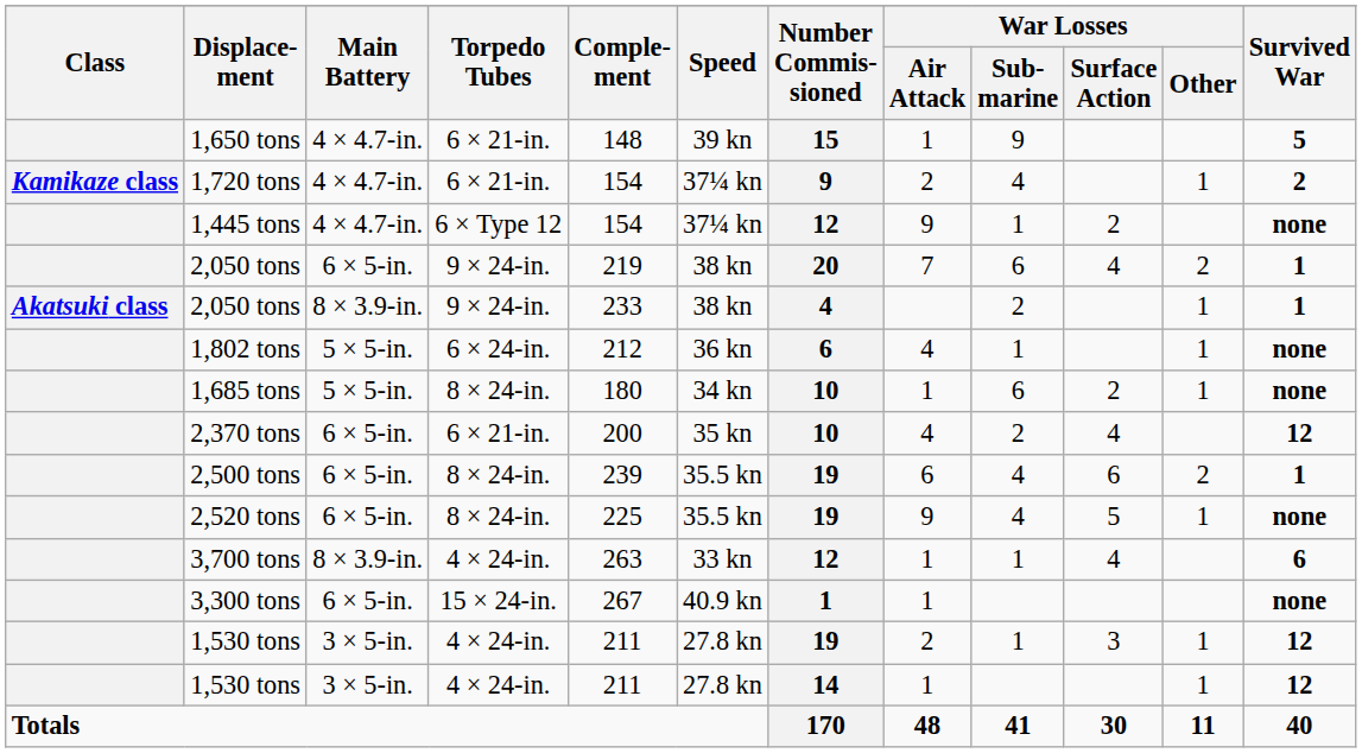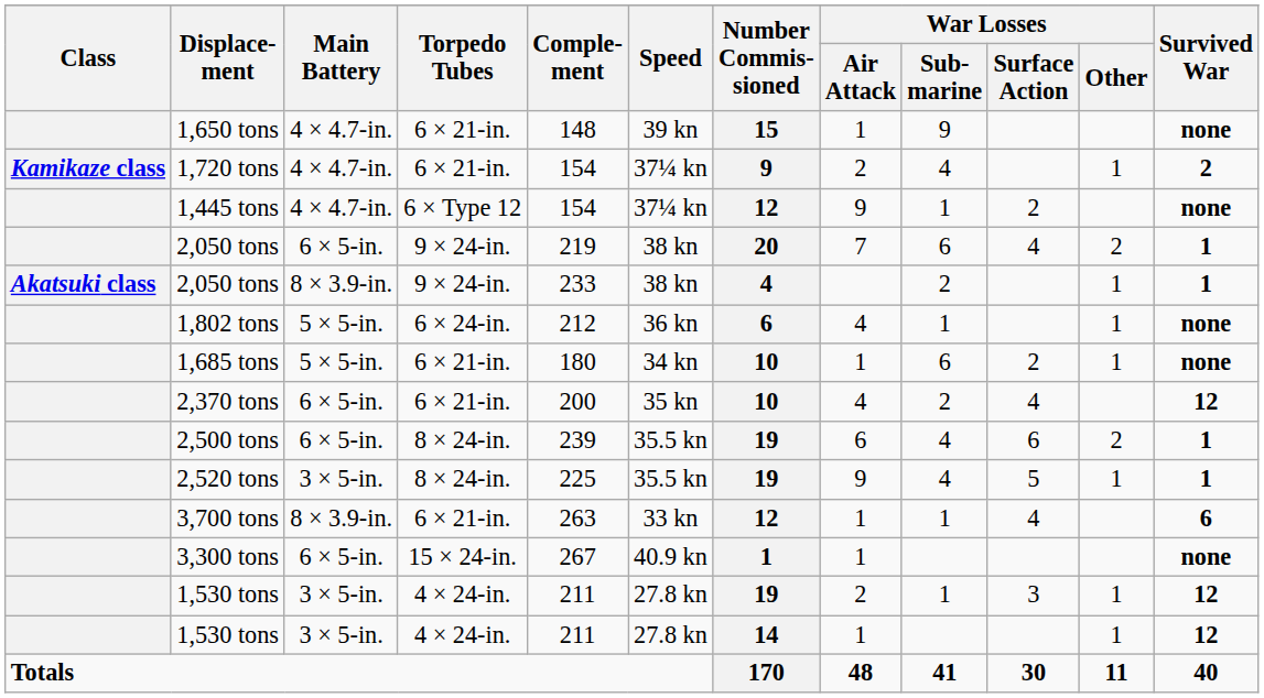 <table class="wikitable plainrowheaders" style="text-align: center">
 <tr valign="bottom">
 </tr>
 <tr>
 <th scope="col" rowspan=2>Class</th>
 <th scope="col" rowspan=2>Displace-<br>ment</th>
 <th scope="col" rowspan=2>Main<br>Battery</th>
 <th scope="col" rowspan=2>Torpedo<br>Tubes</th>
 <th scope="col" rowspan=2>Comple-<br>ment</th>
 <th scope="col" rowspan=2>Speed</th>
 <th scope="col" rowspan=2>Number<br>Commis-<br>sioned</th>
 <th scope="col" colspan=4>War Losses</th>
 <th scope="col" rowspan=2>Survived<br>War</th>
 </tr>
 <tr>
 <th scope="col" rowspan=1>Air<br>Attack</th>
 <th scope="col" rowspan=1>Sub-<br>marine</th>
 <th scope="col" rowspan=1>Surface<br>Action</th>
 <th scope="col" rowspan=1>Other</th>
 </tr>
 <tr>
 <th style="text-align: left"> </th>
 <td>1,650 tons</td>
 <td>4 × 4.7&#8209;in.</td>
 <td>6 × 21&#8209;in.</td>
 <td>148</td>
 <td>39 kn</td>
 <th>15</th>
 <td>1</td>
 <td>9</td>
 <td></td>
 <td></td>
-<td><strong>5</strong></td>
+<td><strong>none</strong></td>
 </tr>
 <tr>
 <th style="text-align: left"><a href='#'><em>Kamikaze</em> class</a></th>
 <td>1,720 tons</td>
 <td>4 × 4.7&#8209;in.</td>
 <td>6 × 21&#8209;in.</td>
 <td>154</td>
 <td>37¼ kn</td>
 <th>9</th>
 <td>2</td>
 <td>4</td>
 <td></td>
 <td>1</td>
 <td><strong>2</strong></td>
 </tr>
 <tr>
 <th style="text-align: left"></th>
 <td>1,445 tons</td>
 <td>4 × 4.7&#8209;in.</td>
 <td>6 × Type 12</td>
 <td>154</td>
 <td>37¼ kn</td>
 <th>12</th>
 <td>9</td>
 <td>1</td>
 <td>2</td>
 <td></td>
 <td><strong>none</strong></td>
 </tr>
 <tr>
 <th style="text-align: left"></th>
 <td>2,050 tons</td>
 <td>6 × 5&#8209;in.</td>
 <td>9 × 24&#8209;in.</td>
 <td>219</td>
 <td>38 kn</td>
 <th>20</th>
 <td>7</td>
 <td>6</td>
 <td>4</td>
 <td>2</td>
 <td><strong>1</strong></td>
 </tr>
 <tr>
 <th style="text-align: left"><a href='#'><em>Akatsuki</em> class</a></th>
 <td>2,050 tons</td>
 <td>8 × 3.9&#8209;in.</td>
 <td>9 × 24&#8209;in.</td>
 <td>233</td>
 <td>38 kn</td>
 <th>4</th>
 <td></td>
 <td>2</td>
 <td></td>
 <td>1</td>
 <td><strong>1</strong></td>
 </tr>
 <tr>
 <th style="text-align: left"></th>
 <td>1,802 tons</td>
 <td>5 × 5&#8209;in.</td>
 <td>6 × 24&#8209;in.</td>
 <td>212</td>
 <td>36 kn</td>
 <th>6</th>
 <td>4</td>
 <td>1</td>
 <td></td>
 <td>1</td>
 <td><strong>none</strong></td>
 </tr>
 <tr>
 <th style="text-align: left"></th>
 <td>1,685 tons</td>
 <td>5 × 5&#8209;in.</td>
-<td>8 × 24&#8209;in.</td>
+<td>6 × 21&#8209;in.</td>
 <td>180</td>
 <td>34 kn</td>
 <th>10</th>
 <td>1</td>
 <td>6</td>
 <td>2</td>
 <td>1</td>
 <td><strong>none</strong></td>
 </tr>
 <tr>
 <th style="text-align: left"></th>
 <td>2,370 tons</td>
 <td>6 × 5&#8209;in.</td>
 <td>6 × 21&#8209;in.</td>
 <td>200</td>
 <td>35 kn</td>
 <th>10</th>
 <td>4</td>
 <td>2</td>
 <td>4</td>
 <td></td>
 <td><strong>12</strong></td>
 </tr>
 <tr>
 <th style="text-align: left"></th>
 <td>2,500 tons</td>
 <td>6 × 5&#8209;in.</td>
 <td>8 × 24&#8209;in.</td>
 <td>239</td>
 <td>35.5 kn</td>
 <th>19</th>
 <td>6</td>
 <td>4</td>
 <td>6</td>
 <td>2</td>
 <td><strong>1</strong></td>
 </tr>
 <tr>
 <th style="text-align: left"></th>
 <td>2,520 tons</td>
-<td>6 × 5&#8209;in.</td>
+<td>3 × 5&#8209;in.</td>
 <td>8 × 24&#8209;in.</td>
 <td>225</td>
 <td>35.5 kn</td>
 <th>19</th>
 <td>9</td>
 <td>4</td>
 <td>5</td>
 <td>1</td>
-<td><strong>none</strong></td>
+<td><strong>1</strong></td>
 </tr>
 <tr>
 <th style="text-align: left"></th>
 <td>3,700 tons</td>
 <td>8 × 3.9&#8209;in.</td>
-<td>4 × 24&#8209;in.</td>
+<td>6 × 21&#8209;in.</td>
 <td>263</td>
 <td>33 kn</td>
 <th>12</th>
 <td>1</td>
 <td>1</td>
 <td>4</td>
 <td></td>
 <td><strong>6</strong></td>
 </tr>
 <tr>
 <th style="text-align: left"></th>
 <td>3,300 tons</td>
 <td>6 × 5&#8209;in.</td>
 <td>15 × 24&#8209;in.</td>
 <td>267</td>
 <td>40.9 kn</td>
 <th>1</th>
 <td>1</td>
 <td></td>
 <td></td>
 <td></td>
 <td><strong>none</strong></td>
 </tr>
 <tr>
 <th style="text-align: left"></th>
 <td>1,530 tons</td>
 <td>3 × 5&#8209;in.</td>
 <td>4 × 24&#8209;in.</td>
 <td>211</td>
 <td>27.8 kn</td>
 <th>19</th>
 <td>2</td>
 <td>1</td>
 <td>3</td>
 <td>1</td>
 <td><strong>12</strong></td>
 </tr>
 <tr>
 <th style="text-align: left"></th>
 <td>1,530 tons</td>
 <td>3 × 5&#8209;in.</td>
 <td>4 × 24&#8209;in.</td>
 <td>211</td>
 <td>27.8 kn</td>
 <th>14</th>
 <td>1</td>
 <td></td>
 <td></td>
 <td>1</td>
 <td><strong>12</strong></td>
 </tr>
 <tr>
 <td colspan=6 style="text-align: left"><strong>Totals</strong></td>
 <th>170</th>
 <td style="text-align: center"><strong>48</strong></td>
 <td style="text-align: center"><strong>41</strong></td>
 <td style="text-align: center"><strong>30</strong></td>
 <td style="text-align: center"><strong>11</strong></td>
 <td style="text-align: center"><strong>40</strong></td>
 </tr>
 </table>
